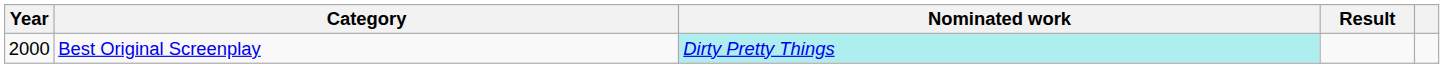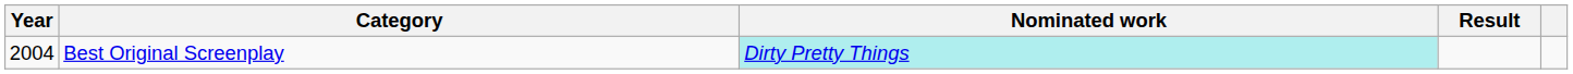 <table class="wikitable sortable">
 <tr>
 <th scope="col" style="width:1em;">Year</th>
 <th scope="col" style="width:39em;">Category</th>
 <th scope="col" style="width:40em;">Nominated work</th>
 <th scope="col" style="width:5em;">Result</th>
 <th scope="col" style="width:1em;"class="unsortable"></th>
 </tr>
 <tr>
-<td>2000</td>
+<td>2004</td>
 <td><a href='#'>Best Original Screenplay</a></td>
 <td style="background: paleturquoise;"><em><a href='#'>Dirty Pretty Things</a></em></td>
 <td></td>
 <td></td>
 </tr>
 </table>
